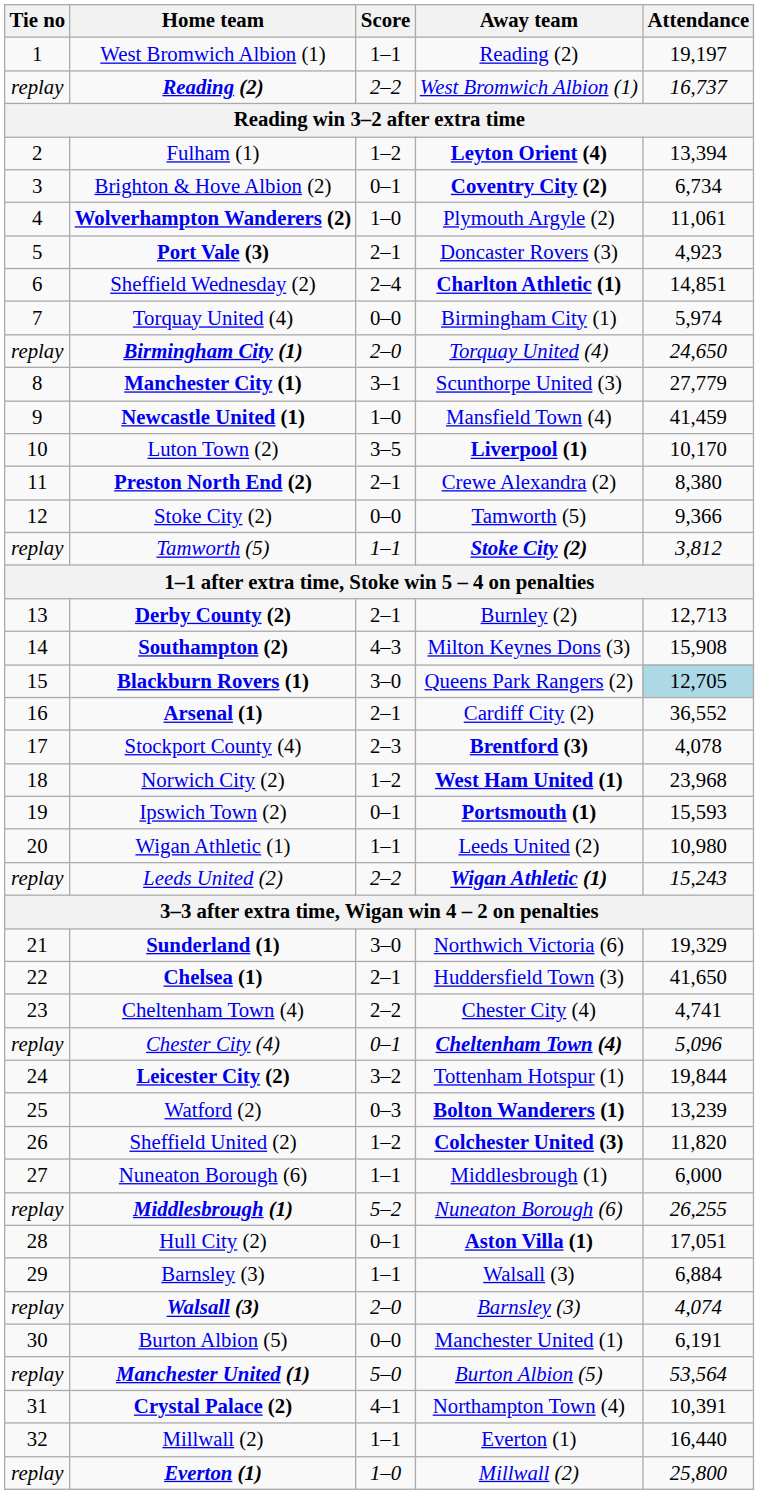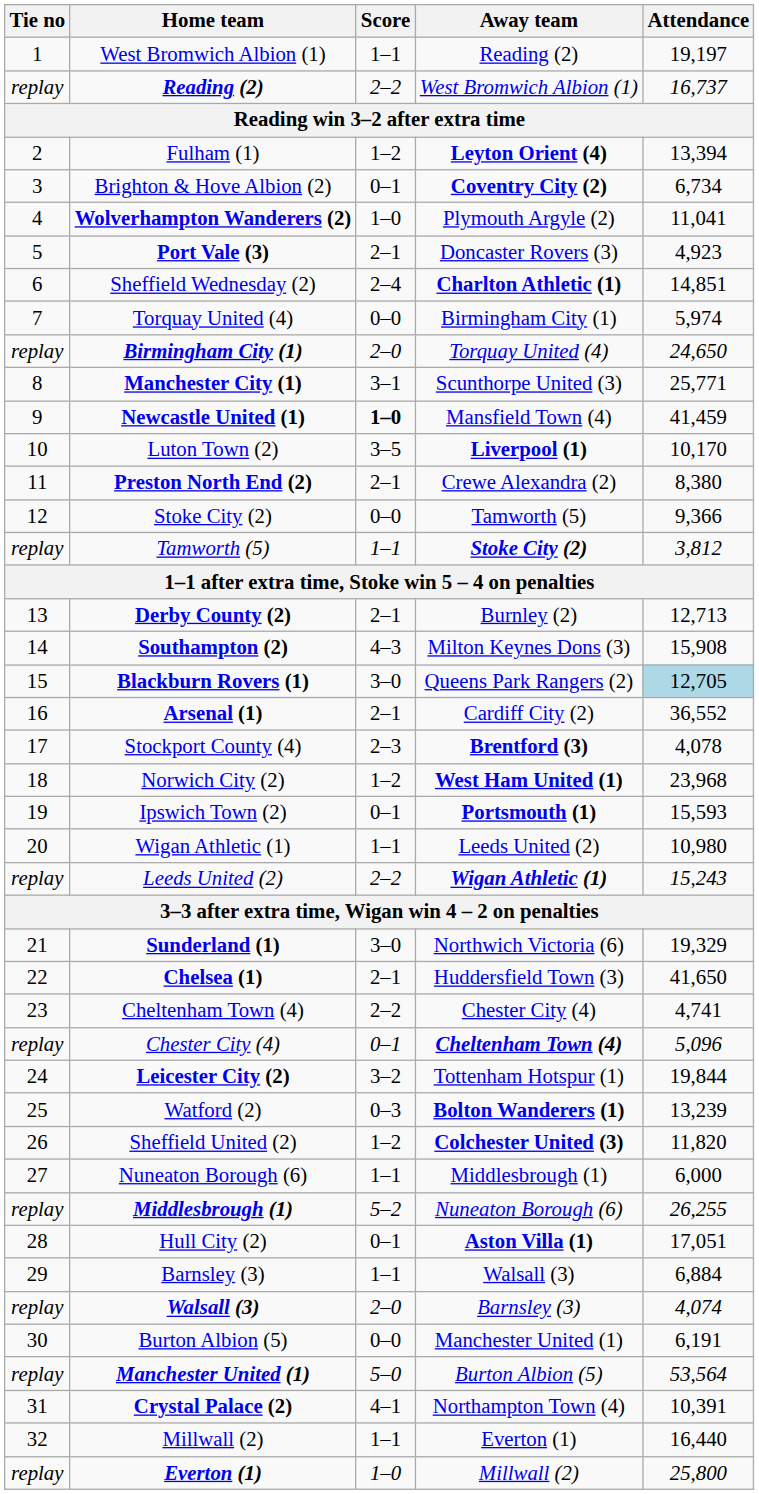 <table class="wikitable" style="text-align: center">
 <tr>
 <th>Tie no</th>
 <th>Home team</th>
 <th>Score</th>
 <th>Away team</th>
 <th>Attendance</th>
 </tr>
 <tr>
 <td>1</td>
 <td><a href='#'>West Bromwich Albion</a> (1)</td>
 <td>1–1</td>
 <td><a href='#'>Reading</a> (2)</td>
 <td>19,197</td>
 </tr>
 <tr>
 <td><em>replay</em></td>
 <td><strong><em><a href='#'>Reading</a> (2)</em></strong></td>
 <td><em>2–2</em></td>
 <td><em><a href='#'>West Bromwich Albion</a> (1)</em></td>
 <td><em>16,737</em></td>
 </tr>
 <tr>
 <th colspan="5">Reading win 3–2 after extra time</th>
 </tr>
 <tr>
 <td>2</td>
 <td><a href='#'>Fulham</a> (1)</td>
 <td>1–2</td>
 <td><strong><a href='#'>Leyton Orient</a> (4)</strong></td>
 <td>13,394</td>
 </tr>
 <tr>
 <td>3</td>
 <td><a href='#'>Brighton & Hove Albion</a> (2)</td>
 <td>0–1</td>
 <td><strong><a href='#'>Coventry City</a> (2)</strong></td>
 <td>6,734</td>
 </tr>
 <tr>
 <td>4</td>
 <td><strong><a href='#'>Wolverhampton Wanderers</a> (2)</strong></td>
 <td>1–0</td>
 <td><a href='#'>Plymouth Argyle</a> (2)</td>
-<td>11,061</td>
+<td>11,041</td>
 </tr>
 <tr>
 <td>5</td>
 <td><strong><a href='#'>Port Vale</a> (3)</strong></td>
 <td>2–1</td>
 <td><a href='#'>Doncaster Rovers</a> (3)</td>
 <td>4,923</td>
 </tr>
 <tr>
 <td>6</td>
 <td><a href='#'>Sheffield Wednesday</a> (2)</td>
 <td>2–4</td>
 <td><strong><a href='#'>Charlton Athletic</a> (1)</strong></td>
 <td>14,851</td>
 </tr>
 <tr>
 <td>7</td>
 <td><a href='#'>Torquay United</a> (4)</td>
 <td>0–0</td>
 <td><a href='#'>Birmingham City</a> (1)</td>
 <td>5,974</td>
 </tr>
 <tr>
 <td><em>replay</em></td>
 <td><strong><em><a href='#'>Birmingham City</a> (1)</em></strong></td>
 <td><em>2–0</em></td>
 <td><em><a href='#'>Torquay United</a> (4)</em></td>
 <td><em>24,650</em></td>
 </tr>
 <tr>
 <td>8</td>
 <td><strong><a href='#'>Manchester City</a> (1)</strong></td>
 <td>3–1</td>
 <td><a href='#'>Scunthorpe United</a> (3)</td>
-<td>27,779</td>
+<td>25,771</td>
 </tr>
 <tr>
 <td>9</td>
 <td><strong><a href='#'>Newcastle United</a> (1)</strong></td>
-<td>1–0</td>
+<td><strong>1–0</strong></td>
 <td><a href='#'>Mansfield Town</a> (4)</td>
 <td>41,459</td>
 </tr>
 <tr>
 <td>10</td>
 <td><a href='#'>Luton Town</a> (2)</td>
 <td>3–5</td>
 <td><strong><a href='#'>Liverpool</a> (1)</strong></td>
 <td>10,170</td>
 </tr>
 <tr>
 <td>11</td>
 <td><strong><a href='#'>Preston North End</a> (2)</strong></td>
 <td>2–1</td>
 <td><a href='#'>Crewe Alexandra</a> (2)</td>
 <td>8,380</td>
 </tr>
 <tr>
 <td>12</td>
 <td><a href='#'>Stoke City</a> (2)</td>
 <td>0–0</td>
 <td><a href='#'>Tamworth</a> (5)</td>
 <td>9,366</td>
 </tr>
 <tr>
 <td><em>replay</em></td>
 <td><em><a href='#'>Tamworth</a> (5)</em></td>
 <td><em>1–1</em></td>
 <td><strong><em><a href='#'>Stoke City</a> (2)</em></strong></td>
 <td><em>3,812</em></td>
 </tr>
 <tr>
 <th colspan="5">1–1 after extra time, Stoke win 5 – 4 on penalties</th>
 </tr>
 <tr>
 <td>13</td>
 <td><strong><a href='#'>Derby County</a> (2)</strong></td>
 <td>2–1</td>
 <td><a href='#'>Burnley</a> (2)</td>
 <td>12,713</td>
 </tr>
 <tr>
 <td>14</td>
 <td><strong><a href='#'>Southampton</a> (2)</strong></td>
 <td>4–3</td>
 <td><a href='#'>Milton Keynes Dons</a> (3)</td>
 <td>15,908</td>
 </tr>
 <tr>
 <td>15</td>
 <td><strong><a href='#'>Blackburn Rovers</a> (1)</strong></td>
 <td>3–0</td>
 <td><a href='#'>Queens Park Rangers</a> (2)</td>
 <td style="background: lightblue;">12,705</td>
 </tr>
 <tr>
 <td>16</td>
 <td><strong><a href='#'>Arsenal</a> (1)</strong></td>
 <td>2–1</td>
 <td><a href='#'>Cardiff City</a> (2)</td>
 <td>36,552</td>
 </tr>
 <tr>
 <td>17</td>
 <td><a href='#'>Stockport County</a> (4)</td>
 <td>2–3</td>
 <td><strong><a href='#'>Brentford</a> (3)</strong></td>
 <td>4,078</td>
 </tr>
 <tr>
 <td>18</td>
 <td><a href='#'>Norwich City</a> (2)</td>
 <td>1–2</td>
 <td><strong><a href='#'>West Ham United</a> (1)</strong></td>
 <td>23,968</td>
 </tr>
 <tr>
 <td>19</td>
 <td><a href='#'>Ipswich Town</a> (2)</td>
 <td>0–1</td>
 <td><strong><a href='#'>Portsmouth</a> (1)</strong></td>
 <td>15,593</td>
 </tr>
 <tr>
 <td>20</td>
 <td><a href='#'>Wigan Athletic</a> (1)</td>
 <td>1–1</td>
 <td><a href='#'>Leeds United</a> (2)</td>
 <td>10,980</td>
 </tr>
 <tr>
 <td><em>replay</em></td>
 <td><em><a href='#'>Leeds United</a> (2)</em></td>
 <td><em>2–2</em></td>
 <td><strong><em><a href='#'>Wigan Athletic</a> (1)</em></strong></td>
 <td><em>15,243</em></td>
 </tr>
 <tr>
 <th colspan="5">3–3 after extra time, Wigan win 4 – 2 on penalties</th>
 </tr>
 <tr>
 <td>21</td>
 <td><strong><a href='#'>Sunderland</a> (1)</strong></td>
 <td>3–0</td>
 <td><a href='#'>Northwich Victoria</a> (6)</td>
 <td>19,329</td>
 </tr>
 <tr>
 <td>22</td>
 <td><strong><a href='#'>Chelsea</a> (1)</strong></td>
 <td>2–1</td>
 <td><a href='#'>Huddersfield Town</a> (3)</td>
 <td>41,650</td>
 </tr>
 <tr>
 <td>23</td>
 <td><a href='#'>Cheltenham Town</a> (4)</td>
 <td>2–2</td>
 <td><a href='#'>Chester City</a> (4)</td>
 <td>4,741</td>
 </tr>
 <tr>
 <td><em>replay</em></td>
 <td><em><a href='#'>Chester City</a> (4)</em></td>
 <td><em>0–1</em></td>
 <td><strong><em><a href='#'>Cheltenham Town</a> (4)</em></strong></td>
 <td><em>5,096</em></td>
 </tr>
 <tr>
 <td>24</td>
 <td><strong><a href='#'>Leicester City</a> (2)</strong></td>
 <td>3–2</td>
 <td><a href='#'>Tottenham Hotspur</a> (1)</td>
 <td>19,844</td>
 </tr>
 <tr>
 <td>25</td>
 <td><a href='#'>Watford</a> (2)</td>
 <td>0–3</td>
 <td><strong><a href='#'>Bolton Wanderers</a> (1)</strong></td>
 <td>13,239</td>
 </tr>
 <tr>
 <td>26</td>
 <td><a href='#'>Sheffield United</a> (2)</td>
 <td>1–2</td>
 <td><strong><a href='#'>Colchester United</a> (3)</strong></td>
 <td>11,820</td>
 </tr>
 <tr>
 <td>27</td>
 <td><a href='#'>Nuneaton Borough</a> (6)</td>
 <td>1–1</td>
 <td><a href='#'>Middlesbrough</a> (1)</td>
 <td>6,000</td>
 </tr>
 <tr>
 <td><em>replay</em></td>
 <td><strong><em><a href='#'>Middlesbrough</a> (1)</em></strong></td>
 <td><em>5–2</em></td>
 <td><em><a href='#'>Nuneaton Borough</a> (6)</em></td>
 <td><em>26,255</em></td>
 </tr>
 <tr>
 <td>28</td>
 <td><a href='#'>Hull City</a> (2)</td>
 <td>0–1</td>
 <td><strong><a href='#'>Aston Villa</a> (1)</strong></td>
 <td>17,051</td>
 </tr>
 <tr>
 <td>29</td>
 <td><a href='#'>Barnsley</a> (3)</td>
 <td>1–1</td>
 <td><a href='#'>Walsall</a> (3)</td>
 <td>6,884</td>
 </tr>
 <tr>
 <td><em>replay</em></td>
 <td><strong><em><a href='#'>Walsall</a> (3)</em></strong></td>
 <td><em>2–0</em></td>
 <td><em><a href='#'>Barnsley</a> (3)</em></td>
 <td><em>4,074</em></td>
 </tr>
 <tr>
 <td>30</td>
 <td><a href='#'>Burton Albion</a> (5)</td>
 <td>0–0</td>
 <td><a href='#'>Manchester United</a> (1)</td>
 <td>6,191</td>
 </tr>
 <tr>
 <td><em>replay</em></td>
 <td><strong><em><a href='#'>Manchester United</a> (1)</em></strong></td>
 <td><em>5–0</em></td>
 <td><em><a href='#'>Burton Albion</a> (5)</em></td>
 <td><em>53,564</em></td>
 </tr>
 <tr>
 <td>31</td>
 <td><strong><a href='#'>Crystal Palace</a> (2)</strong></td>
 <td>4–1</td>
 <td><a href='#'>Northampton Town</a> (4)</td>
 <td>10,391</td>
 </tr>
 <tr>
 <td>32</td>
 <td><a href='#'>Millwall</a> (2)</td>
 <td>1–1</td>
 <td><a href='#'>Everton</a> (1)</td>
 <td>16,440</td>
 </tr>
 <tr>
 <td><em>replay</em></td>
 <td><strong><em><a href='#'>Everton</a> (1)</em></strong></td>
 <td><em>1–0</em></td>
 <td><em><a href='#'>Millwall</a> (2)</em></td>
 <td><em>25,800</em></td>
 </tr>
 </table>
